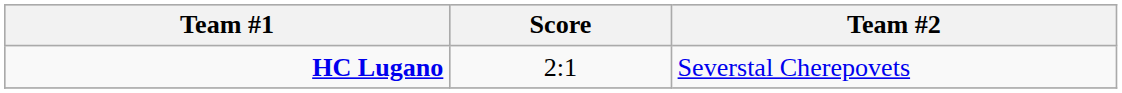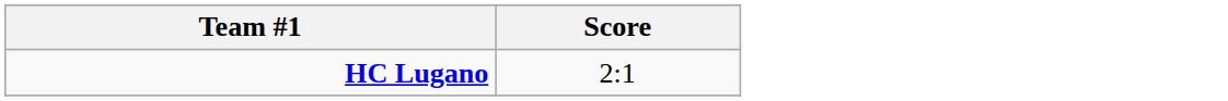 <table class="wikitable" style="text-align: center;">
 <tr>
 <th width=22%>Team #1</th>
 <th width=11%>Score</th>
-<th width=22%>Team #2</th>
 </tr>
 <tr>
 <td style="text-align: right;"><strong><a href='#'>HC Lugano</a></strong> </td>
 <td>2:1</td>
-<td style="text-align: left;"> <a href='#'>Severstal Cherepovets</a></td>
 </tr>
 </table>
